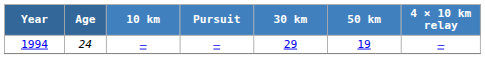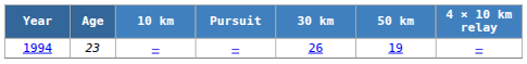 <table class="wikitable" style="font-size:95%; text-align:center; border:grey solid 1px; border-collapse:collapse; background:#ffffff;">
 <tr>
 <th style="background-color:#369; color:white; width:60px;"> Year </th>
 <th style="background-color:#369; color:white; width:40px;"> Age </th>
 <th style="background-color:#4180be; color:white; width:75px;"> 10 km </th>
 <th style="background-color:#4180be; color:white; width:75px;"> Pursuit </th>
 <th style="background-color:#4180be; color:white; width:75px;"> 30 km </th>
 <th style="background-color:#4180be; color:white; width:75px;"> 50 km </th>
 <th style="background-color:#4180be; color:white; width:75px;"> 4 × 10 km <br> relay </th>
 </tr>
 <tr>
 <td><a href='#'>1994</a></td>
-<td><em>24</em></td>
+<td><em>23</em></td>
 <td><a href='#'>—</a></td>
 <td><a href='#'>—</a></td>
-<td><a href='#'>29</a></td>
+<td><a href='#'>26</a></td>
 <td><a href='#'>19</a></td>
 <td><a href='#'>—</a></td>
 </tr>
 <tr>
 </tr>
 </table>
